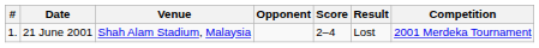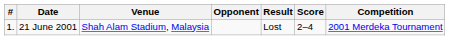 <table class="wikitable">
 <tr>
 <th>#</th>
 <th>Date</th>
 <th>Venue</th>
 <th>Opponent</th>
+<th>Result</th>
 <th>Score</th>
-<th>Result</th>
 <th>Competition</th>
 </tr>
 <tr>
 <td>1.</td>
 <td>21 June 2001</td>
 <td><a href='#'>Shah Alam Stadium</a>, <a href='#'>Malaysia</a></td>
 <td></td>
+<td>Lost</td>
 <td>2–4</td>
-<td>Lost</td>
 <td><a href='#'>2001 Merdeka Tournament</a></td>
 </tr>
 </table>
